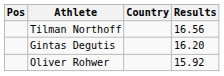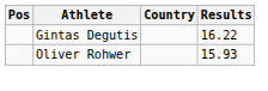 <table class="wikitable wikble">
 <tr>
 <th>Pos</th>
 <th>Athlete</th>
 <th>Country</th>
 <th>Results</th>
 </tr>
 <tr>
 <td align="center"></td>
-<td>Tilman Northoff</td>
-<td></td>
-<td>16.56</td>
-</tr>
-<tr>
-<td align="center"></td>
 <td>Gintas Degutis</td>
 <td></td>
-<td>16.20</td>
+<td>16.22</td>
 </tr>
 <tr>
 <td align="center"></td>
 <td>Oliver Rohwer</td>
 <td></td>
-<td>15.92</td>
+<td>15.93</td>
 </tr>
 </table>
